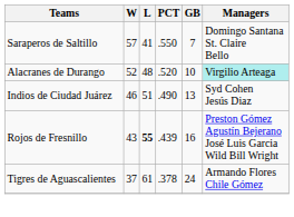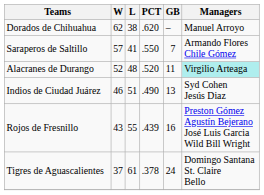 <table class="wikitable">
 <tr>
 <th>Teams</th>
 <th>W</th>
 <th>L</th>
 <th>PCT</th>
 <th>GB</th>
 <th>Managers</th>
 </tr>
 <tr>
+<td>Dorados de Chihuahua</td>
+<td>62</td>
+<td>38</td>
+<td>.620</td>
+<td>–</td>
+<td>Manuel Arroyo</td>
+</tr>
+<tr>
 <td>Saraperos de Saltillo</td>
 <td>57</td>
 <td>41</td>
 <td>.550</td>
 <td>  7</td>
-<td>Domingo Santana <br>St. Claire<br>Bello</td>
+<td>Armando Flores<br><a href='#'>Chile Gómez</a></td>
 </tr>
 <tr>
 <td>Alacranes de Durango</td>
 <td>52</td>
 <td>48</td>
 <td>.520</td>
-<td>10</td>
+<td>11</td>
 <td style="background: paleturquoise;">Virgilio Arteaga</td>
 </tr>
 <tr>
 <td>Indios de Ciudad Juárez</td>
 <td>46</td>
 <td>51</td>
 <td>.490</td>
 <td>13</td>
 <td>Syd Cohen<br>Jesús Diaz</td>
 </tr>
 <tr>
 <td>Rojos de Fresnillo</td>
 <td>43</td>
-<td><strong>55</strong></td>
+<td>55</td>
 <td>.439</td>
 <td>16</td>
 <td><a href='#'>Preston Gómez</a><br><a href='#'>Agustín Bejerano</a><br>José Luis Garcia <br>Wild Bill Wright</td>
 </tr>
 <tr>
 <td>Tigres de Aguascalientes  </td>
 <td>37</td>
 <td>61</td>
 <td>.378</td>
 <td>24</td>
-<td>Armando Flores<br><a href='#'>Chile Gómez</a></td>
+<td>Domingo Santana <br>St. Claire<br>Bello</td>
 </tr>
 <tr>
 </tr>
 </table>
